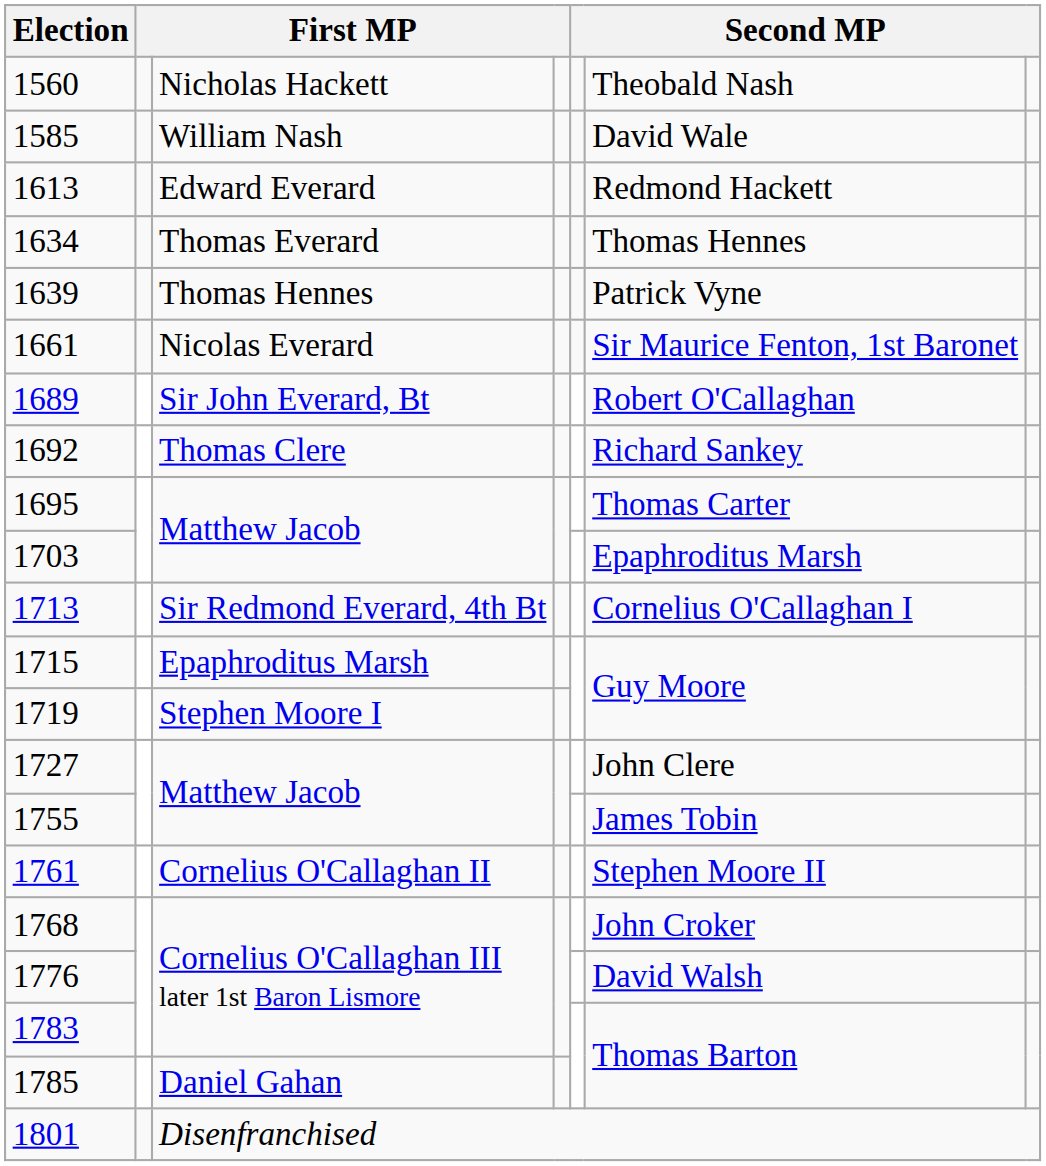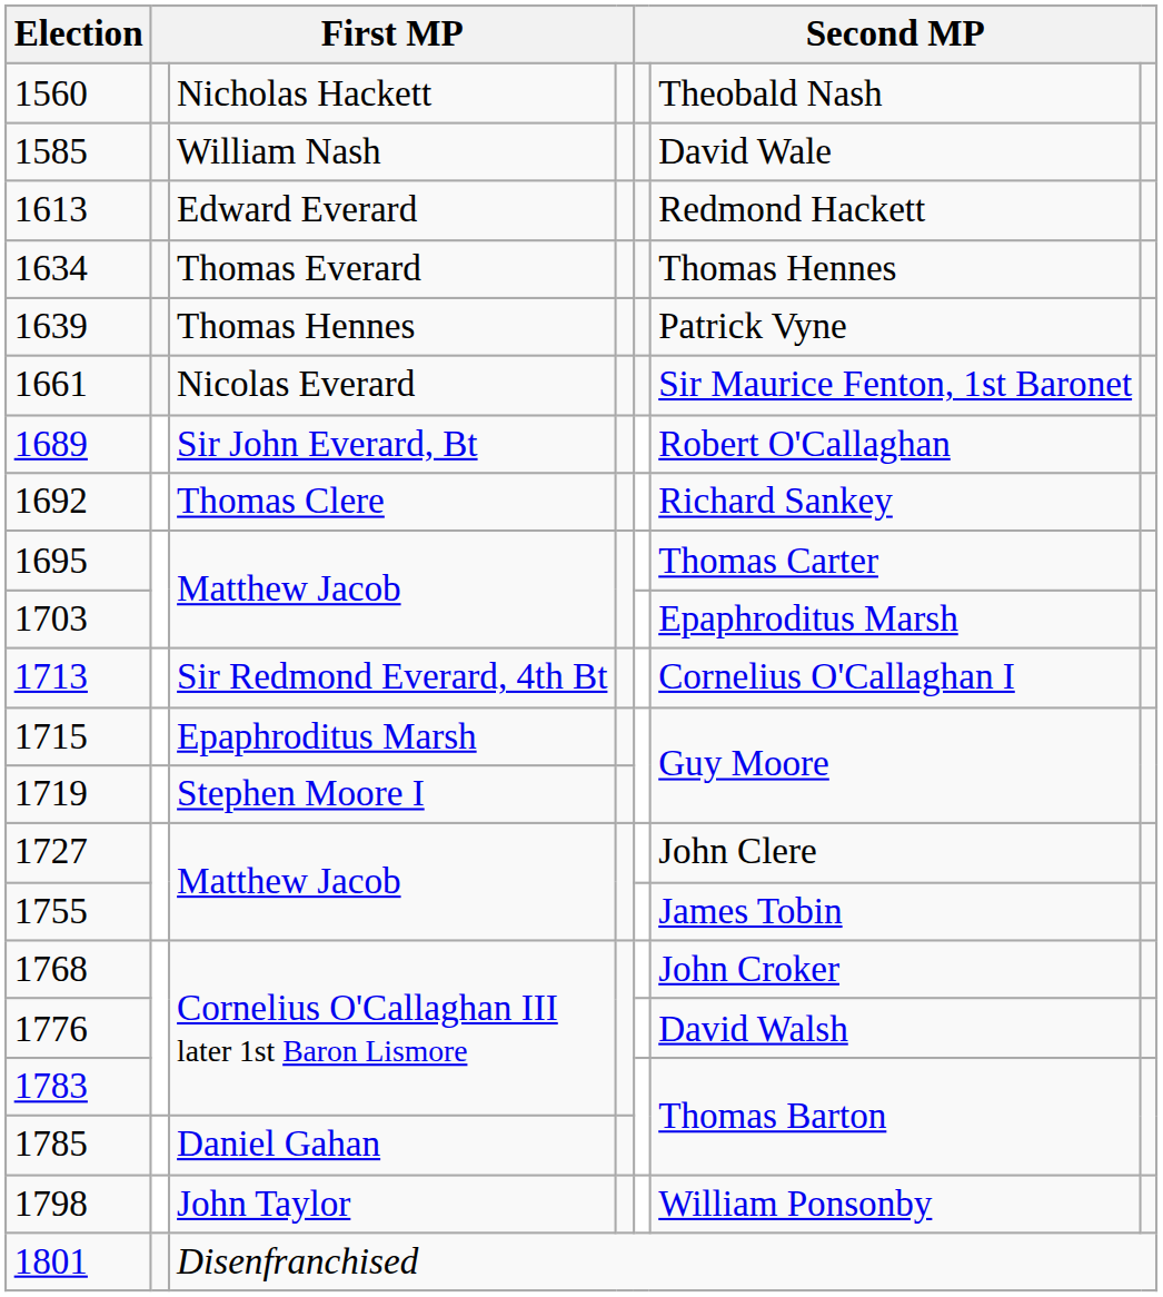 <table class="wikitable">
 <tr>
 <th>Election</th>
 <th colspan=3>First MP</th>
 <th colspan=3>Second MP</th>
 </tr>
 <tr>
 <td>1560</td>
 <td></td>
 <td>Nicholas Hackett</td>
 <td></td>
 <td></td>
 <td>Theobald Nash</td>
 <td></td>
 </tr>
 <tr>
 <td>1585</td>
 <td></td>
 <td>William Nash</td>
 <td></td>
 <td></td>
 <td>David Wale</td>
 <td></td>
 </tr>
 <tr>
 <td>1613</td>
 <td></td>
 <td>Edward Everard</td>
 <td></td>
 <td></td>
 <td>Redmond Hackett</td>
 <td></td>
 </tr>
 <tr>
 <td>1634</td>
 <td></td>
 <td>Thomas Everard</td>
 <td></td>
 <td></td>
 <td>Thomas Hennes</td>
 <td></td>
 </tr>
 <tr>
 <td>1639</td>
 <td></td>
 <td>Thomas Hennes</td>
 <td></td>
 <td></td>
 <td>Patrick Vyne</td>
 <td></td>
 </tr>
 <tr>
 <td>1661</td>
 <td></td>
 <td>Nicolas Everard</td>
 <td></td>
 <td></td>
 <td><a href='#'>Sir Maurice Fenton, 1st Baronet</a></td>
 <td></td>
 </tr>
 <tr>
 <td><a href='#'>1689</a></td>
 <td style="background-color: white"></td>
 <td><a href='#'>Sir John Everard, Bt</a></td>
 <td></td>
 <td style="background-color: white"></td>
 <td><a href='#'>Robert O'Callaghan</a></td>
 <td></td>
 </tr>
 <tr>
 <td>1692</td>
 <td style="background-color: white"></td>
 <td><a href='#'>Thomas Clere</a></td>
 <td></td>
 <td style="background-color: white"></td>
 <td><a href='#'>Richard Sankey</a></td>
 <td></td>
 </tr>
 <tr>
 <td>1695</td>
 <td rowspan="2" style="background-color: white"></td>
 <td rowspan="2"><a href='#'>Matthew Jacob</a></td>
 <td rowspan="2"></td>
 <td style="background-color: white"></td>
 <td><a href='#'>Thomas Carter</a></td>
 <td></td>
 </tr>
 <tr>
 <td>1703</td>
 <td style="background-color: white"></td>
 <td><a href='#'>Epaphroditus Marsh</a></td>
 <td></td>
 </tr>
 <tr>
 <td><a href='#'>1713</a></td>
 <td style="background-color: white"></td>
 <td><a href='#'>Sir Redmond Everard, 4th Bt</a></td>
 <td></td>
 <td style="background-color: white"></td>
 <td><a href='#'>Cornelius O'Callaghan I</a></td>
 <td></td>
 </tr>
 <tr>
 <td>1715</td>
 <td style="background-color: white"></td>
 <td><a href='#'>Epaphroditus Marsh</a></td>
 <td></td>
 <td rowspan="2" style="background-color: white"></td>
 <td rowspan="2"><a href='#'>Guy Moore</a></td>
 <td rowspan="2"></td>
 </tr>
 <tr>
 <td>1719</td>
 <td style="background-color: white"></td>
 <td><a href='#'>Stephen Moore I</a></td>
 <td></td>
 </tr>
 <tr>
 <td>1727</td>
 <td rowspan="2" style="background-color: white"></td>
 <td rowspan="2"><a href='#'>Matthew Jacob</a></td>
 <td rowspan="2"></td>
 <td style="background-color: white"></td>
 <td>John Clere</td>
 <td></td>
 </tr>
 <tr>
 <td>1755</td>
 <td style="background-color: white"></td>
 <td><a href='#'>James Tobin</a></td>
 <td></td>
 </tr>
 <tr>
-<td><a href='#'>1761</a></td>
-<td style="background-color: white"></td>
-<td><a href='#'>Cornelius O'Callaghan II</a></td>
-<td></td>
-<td style="background-color: white"></td>
-<td><a href='#'>Stephen Moore II</a></td>
-<td></td>
-</tr>
-<tr>
 <td>1768</td>
 <td rowspan="3" style="background-color: white"></td>
 <td rowspan="3"><a href='#'>Cornelius O'Callaghan III</a><br><small>later 1st <a href='#'>Baron Lismore</a> </small></td>
 <td rowspan="3"></td>
 <td style="background-color: white"></td>
 <td><a href='#'>John Croker</a></td>
 <td></td>
 </tr>
 <tr>
 <td>1776</td>
 <td style="background-color: white"></td>
 <td><a href='#'>David Walsh</a></td>
 <td></td>
 </tr>
 <tr>
 <td><a href='#'>1783</a></td>
 <td rowspan="2" style="background-color: white"></td>
 <td rowspan="2"><a href='#'>Thomas Barton</a></td>
 <td rowspan="2"></td>
 </tr>
 <tr>
 <td>1785</td>
 <td style="background-color: white"></td>
 <td><a href='#'>Daniel Gahan</a></td>
 <td></td>
 </tr>
 <tr>
+<td>1798</td>
+<td style="background-color: white"></td>
+<td><a href='#'>John Taylor</a></td>
+<td></td>
+<td style="background-color: white"></td>
+<td><a href='#'>William Ponsonby</a></td>
+<td></td>
+</tr>
+<tr>
 <td><a href='#'>1801</a></td>
 <td></td>
 <td colspan="5"><em>Disenfranchised</em></td>
 </tr>
 </table>
